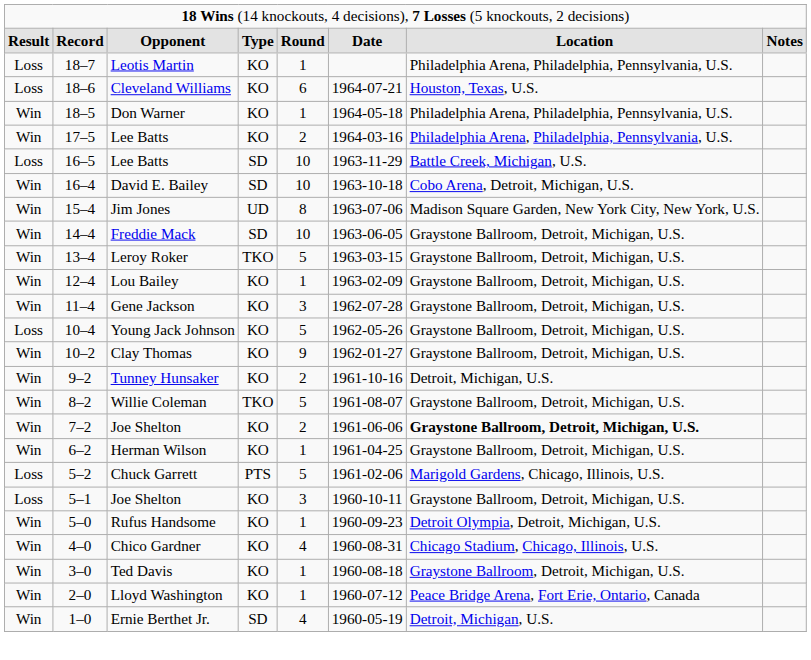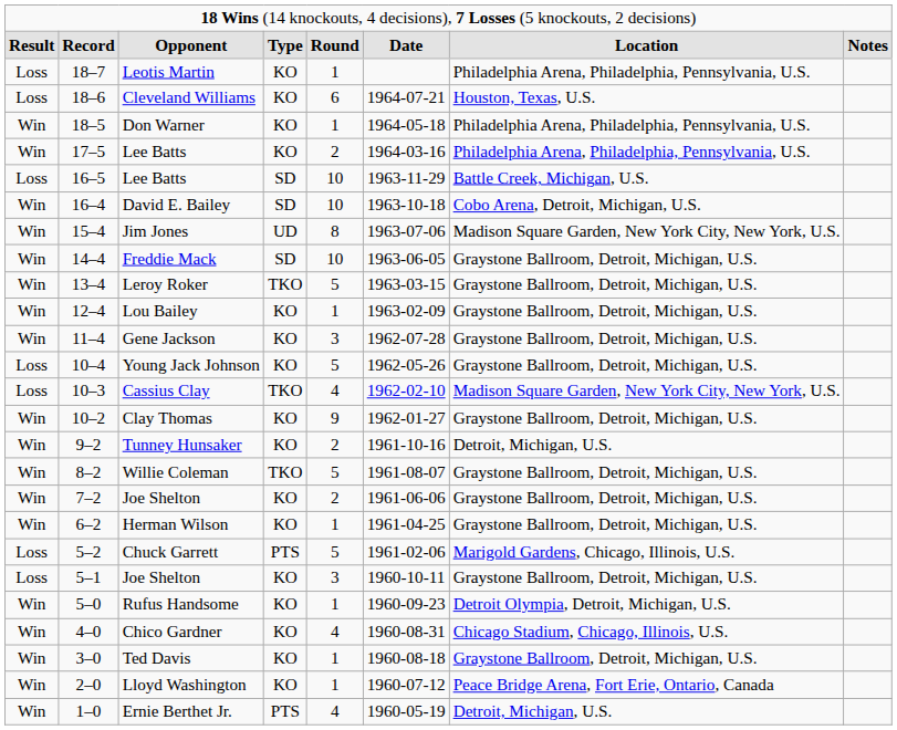 <table class="wikitable" style="text-align:center;">
 <tr>
 <td colspan="8"><strong>18 Wins</strong> (14 knockouts, 4 decisions), <strong>7 Losses</strong> (5 knockouts, 2 decisions)</td>
 </tr>
 <tr>
 <td style="border-style: none none solid solid; background: #e3e3e3"><strong>Result</strong></td>
 <td style="border-style: none none solid solid; background: #e3e3e3"><strong>Record</strong></td>
 <td style="border-style: none none solid solid; background: #e3e3e3"><strong>Opponent</strong></td>
 <td style="border-style: none none solid solid; background: #e3e3e3"><strong>Type</strong></td>
 <td style="border-style: none none solid solid; background: #e3e3e3"><strong>Round</strong></td>
 <td style="border-style: none none solid solid; background: #e3e3e3"><strong>Date</strong></td>
 <td style="border-style: none none solid solid; background: #e3e3e3"><strong>Location</strong></td>
 <td style="border-style: none none solid solid; background: #e3e3e3"><strong>Notes</strong></td>
 </tr>
 <tr align=center>
 <td>Loss</td>
 <td>18–7</td>
 <td align=left> <a href='#'>Leotis Martin</a></td>
 <td>KO</td>
 <td>1</td>
 <td></td>
 <td align=left> Philadelphia Arena, Philadelphia, Pennsylvania, U.S.</td>
 <td align=left></td>
 </tr>
 <tr>
 <td>Loss</td>
 <td>18–6</td>
 <td align=left> <a href='#'>Cleveland Williams</a></td>
 <td>KO</td>
 <td>6</td>
 <td>1964-07-21</td>
 <td align=left> <a href='#'>Houston, Texas</a>, U.S.</td>
 <td align=left></td>
 </tr>
 <tr>
 <td>Win</td>
 <td>18–5</td>
 <td align=left> Don Warner</td>
 <td>KO</td>
 <td>1</td>
 <td>1964-05-18</td>
 <td align=left> Philadelphia Arena, Philadelphia, Pennsylvania, U.S.</td>
 <td align=left></td>
 </tr>
 <tr>
 <td>Win</td>
 <td>17–5</td>
 <td align=left> Lee Batts</td>
 <td>KO</td>
 <td>2</td>
 <td>1964-03-16</td>
 <td align=left> <a href='#'>Philadelphia Arena</a>, <a href='#'>Philadelphia, Pennsylvania</a>, U.S.</td>
 <td align=left></td>
 </tr>
 <tr>
 <td>Loss</td>
 <td>16–5</td>
 <td align=left> Lee Batts</td>
 <td>SD</td>
 <td>10</td>
 <td>1963-11-29</td>
 <td align=left> <a href='#'>Battle Creek, Michigan</a>, U.S.</td>
 <td align=left></td>
 </tr>
 <tr>
 <td>Win</td>
 <td>16–4</td>
 <td align=left> David E. Bailey</td>
 <td>SD</td>
 <td>10</td>
 <td>1963-10-18</td>
 <td align=left> <a href='#'>Cobo Arena</a>, Detroit, Michigan, U.S.</td>
 <td align=left></td>
 </tr>
 <tr>
 <td>Win</td>
 <td>15–4</td>
 <td align=left> Jim Jones</td>
 <td>UD</td>
 <td>8</td>
 <td>1963-07-06</td>
 <td align=left> Madison Square Garden, New York City, New York, U.S.</td>
 <td align=left></td>
 </tr>
 <tr>
 <td>Win</td>
 <td>14–4</td>
 <td align=left> <a href='#'>Freddie Mack</a></td>
 <td>SD</td>
 <td>10</td>
 <td>1963-06-05</td>
 <td align=left> Graystone Ballroom, Detroit, Michigan, U.S.</td>
 <td align=left></td>
 </tr>
 <tr>
 <td>Win</td>
 <td>13–4</td>
 <td align=left> Leroy Roker</td>
 <td>TKO</td>
 <td>5</td>
 <td>1963-03-15</td>
 <td align=left> Graystone Ballroom, Detroit, Michigan, U.S.</td>
 <td align=left></td>
 </tr>
 <tr>
 <td>Win</td>
 <td>12–4</td>
 <td align=left> Lou Bailey</td>
 <td>KO</td>
 <td>1</td>
 <td>1963-02-09</td>
 <td align=left> Graystone Ballroom, Detroit, Michigan, U.S.</td>
 <td align=left></td>
 </tr>
 <tr>
 <td>Win</td>
 <td>11–4</td>
 <td align=left> Gene Jackson</td>
 <td>KO</td>
 <td>3</td>
 <td>1962-07-28</td>
 <td align=left> Graystone Ballroom, Detroit, Michigan, U.S.</td>
 <td align=left></td>
 </tr>
 <tr>
 <td>Loss</td>
 <td>10–4</td>
 <td align=left> Young Jack Johnson</td>
 <td>KO</td>
 <td>5</td>
 <td>1962-05-26</td>
 <td align=left> Graystone Ballroom, Detroit, Michigan, U.S.</td>
 <td align=left></td>
 </tr>
 <tr>
+<td>Loss</td>
+<td>10–3</td>
+<td align=left> <a href='#'>Cassius Clay</a></td>
+<td>TKO</td>
+<td>4</td>
+<td><a href='#'>1962-02-10</a></td>
+<td align=left> <a href='#'>Madison Square Garden</a>, <a href='#'>New York City, New York</a>, U.S.</td>
+<td align=left></td>
+</tr>
+<tr>
 <td>Win</td>
 <td>10–2</td>
 <td align=left> Clay Thomas</td>
 <td>KO</td>
 <td>9</td>
 <td>1962-01-27</td>
 <td align=left> Graystone Ballroom, Detroit, Michigan, U.S.</td>
 <td align=left></td>
 </tr>
 <tr>
 <td>Win</td>
 <td>9–2</td>
 <td align=left> <a href='#'>Tunney Hunsaker</a></td>
 <td>KO</td>
 <td>2</td>
 <td>1961-10-16</td>
 <td align=left> Detroit, Michigan, U.S.</td>
 <td align=left></td>
 </tr>
 <tr>
 <td>Win</td>
 <td>8–2</td>
 <td align=left> Willie Coleman</td>
 <td>TKO</td>
 <td>5</td>
 <td>1961-08-07</td>
 <td align=left> Graystone Ballroom, Detroit, Michigan, U.S.</td>
 <td align=left></td>
 </tr>
 <tr>
 <td>Win</td>
 <td>7–2</td>
 <td align=left> Joe Shelton</td>
 <td>KO</td>
 <td>2</td>
 <td>1961-06-06</td>
-<td align=left><strong> Graystone Ballroom, Detroit, Michigan, U.S.</strong></td>
+<td align=left> Graystone Ballroom, Detroit, Michigan, U.S.</td>
 <td align=left></td>
 </tr>
 <tr>
 <td>Win</td>
 <td>6–2</td>
 <td align=left> Herman Wilson</td>
 <td>KO</td>
 <td>1</td>
 <td>1961-04-25</td>
 <td align=left> Graystone Ballroom, Detroit, Michigan, U.S.</td>
 <td align=left></td>
 </tr>
 <tr>
 <td>Loss</td>
 <td>5–2</td>
 <td align=left> Chuck Garrett</td>
 <td>PTS</td>
 <td>5</td>
 <td>1961-02-06</td>
 <td align=left> <a href='#'>Marigold Gardens</a>, Chicago, Illinois, U.S.</td>
 <td align=left></td>
 </tr>
 <tr>
 <td>Loss</td>
 <td>5–1</td>
 <td align=left> Joe Shelton</td>
 <td>KO</td>
 <td>3</td>
 <td>1960-10-11</td>
 <td align=left> Graystone Ballroom, Detroit, Michigan, U.S.</td>
 <td align=left></td>
 </tr>
 <tr>
 <td>Win</td>
 <td>5–0</td>
 <td align=left> Rufus Handsome</td>
 <td>KO</td>
 <td>1</td>
 <td>1960-09-23</td>
 <td align=left> <a href='#'>Detroit Olympia</a>, Detroit, Michigan, U.S.</td>
 <td align=left></td>
 </tr>
 <tr>
 <td>Win</td>
 <td>4–0</td>
 <td align=left> Chico Gardner</td>
 <td>KO</td>
 <td>4</td>
 <td>1960-08-31</td>
 <td align=left> <a href='#'>Chicago Stadium</a>, <a href='#'>Chicago, Illinois</a>, U.S.</td>
 <td align=left></td>
 </tr>
 <tr>
 <td>Win</td>
 <td>3–0</td>
 <td align=left> Ted Davis</td>
 <td>KO</td>
 <td>1</td>
 <td>1960-08-18</td>
 <td align=left> <a href='#'>Graystone Ballroom</a>, Detroit, Michigan, U.S.</td>
 <td align=left></td>
 </tr>
 <tr>
 <td>Win</td>
 <td>2–0</td>
 <td align=left> Lloyd Washington</td>
 <td>KO</td>
 <td>1</td>
 <td>1960-07-12</td>
 <td align=left> <a href='#'>Peace Bridge Arena</a>, <a href='#'>Fort Erie, Ontario</a>, Canada</td>
 <td align=left></td>
 </tr>
 <tr>
 <td>Win</td>
 <td>1–0</td>
 <td align=left> Ernie Berthet Jr.</td>
-<td>SD</td>
+<td>PTS</td>
 <td>4</td>
 <td>1960-05-19</td>
 <td align=left> <a href='#'>Detroit, Michigan</a>, U.S.</td>
 <td align=left></td>
 </tr>
 </table>
